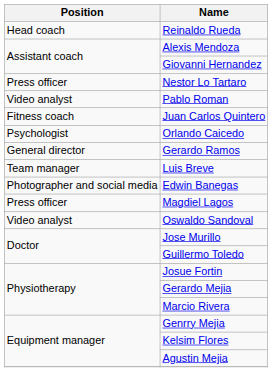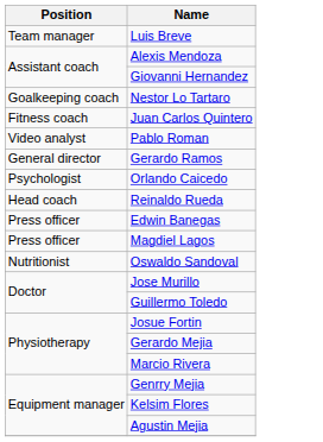 <table class="wikitable" style="text-align:left;">
 <tr>
 <th>Position</th>
 <th>Name</th>
 </tr>
 <tr>
-<td>Head coach</td>
-<td> <a href='#'>Reinaldo Rueda</a></td>
+<td>Team manager</td>
+<td> <a href='#'>Luis Breve</a></td>
 </tr>
 <tr>
 <td rowspan="2">Assistant coach</td>
 <td> <a href='#'>Alexis Mendoza</a></td>
 </tr>
 <tr>
 <td> <a href='#'>Giovanni Hernandez</a></td>
 </tr>
 <tr>
-<td>Press officer</td>
+<td>Goalkeeping coach</td>
 <td> <a href='#'>Nestor Lo Tartaro</a></td>
+</tr>
+<tr>
+<td>Fitness coach</td>
+<td> <a href='#'>Juan Carlos Quintero</a></td>
 </tr>
 <tr>
 <td>Video analyst</td>
 <td> <a href='#'>Pablo Roman</a></td>
 </tr>
 <tr>
-<td>Fitness coach</td>
-<td> <a href='#'>Juan Carlos Quintero</a></td>
+<td>General director</td>
+<td> <a href='#'>Gerardo Ramos</a></td>
 </tr>
 <tr>
 <td>Psychologist</td>
 <td> <a href='#'>Orlando Caicedo</a></td>
 </tr>
 <tr>
-<td>General director</td>
-<td> <a href='#'>Gerardo Ramos</a></td>
+<td>Head coach</td>
+<td> <a href='#'>Reinaldo Rueda</a></td>
 </tr>
 <tr>
-<td>Team manager</td>
-<td> <a href='#'>Luis Breve</a></td>
-</tr>
-<tr>
-<td>Photographer and social media</td>
+<td>Press officer</td>
 <td> <a href='#'>Edwin Banegas</a></td>
 </tr>
 <tr>
 <td>Press officer</td>
 <td> <a href='#'>Magdiel Lagos</a></td>
 </tr>
 <tr>
-<td>Video analyst</td>
+<td>Nutritionist</td>
 <td> <a href='#'>Oswaldo Sandoval</a></td>
 </tr>
 <tr>
 <td rowspan="2">Doctor</td>
 <td> <a href='#'>Jose Murillo</a></td>
 </tr>
 <tr>
 <td> <a href='#'>Guillermo Toledo</a></td>
 </tr>
 <tr>
 <td rowspan="3">Physiotherapy</td>
 <td> <a href='#'>Josue Fortin</a></td>
 </tr>
 <tr>
 <td> <a href='#'>Gerardo Mejia</a></td>
 </tr>
 <tr>
 <td> <a href='#'>Marcio Rivera</a></td>
 </tr>
 <tr>
 <td rowspan="3">Equipment manager</td>
 <td> <a href='#'>Genrry Mejia</a></td>
 </tr>
 <tr>
 <td> <a href='#'>Kelsim Flores</a></td>
 </tr>
 <tr>
 <td> <a href='#'>Agustin Mejia</a></td>
 </tr>
 <tr>
 </tr>
 </table>
